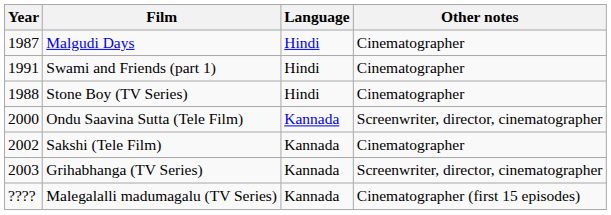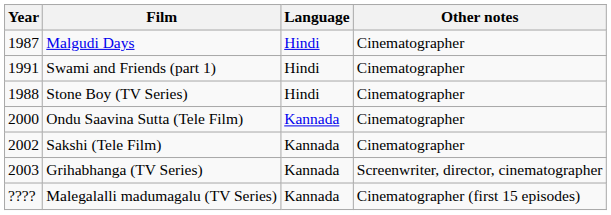 <table class="wikitable" style="font-size: 95%;">
 <tr>
 <th>Year</th>
 <th>Film</th>
 <th>Language</th>
 <th>Other notes</th>
 </tr>
 <tr>
 <td>1987</td>
 <td><a href='#'>Malgudi Days</a></td>
 <td><a href='#'>Hindi</a></td>
 <td>Cinematographer</td>
 </tr>
 <tr>
 <td>1991</td>
 <td>Swami and Friends (part 1)</td>
 <td>Hindi</td>
 <td>Cinematographer </td>
 </tr>
 <tr>
 <td>1988</td>
 <td>Stone Boy (TV Series)</td>
 <td>Hindi</td>
 <td>Cinematographer</td>
 </tr>
 <tr>
 <td>2000</td>
 <td>Ondu Saavina Sutta (Tele Film)</td>
 <td><a href='#'>Kannada</a></td>
-<td>Screenwriter, director, cinematographer</td>
+<td>Cinematographer</td>
 </tr>
 <tr>
 <td>2002</td>
 <td>Sakshi (Tele Film)</td>
 <td>Kannada</td>
 <td>Cinematographer</td>
 </tr>
 <tr>
 <td>2003</td>
 <td>Grihabhanga (TV Series)</td>
 <td>Kannada</td>
 <td>Screenwriter, director, cinematographer</td>
 </tr>
 <tr>
 <td>????</td>
 <td>Malegalalli madumagalu (TV Series)</td>
 <td>Kannada</td>
 <td>Cinematographer (first 15 episodes)</td>
 </tr>
 </table>
